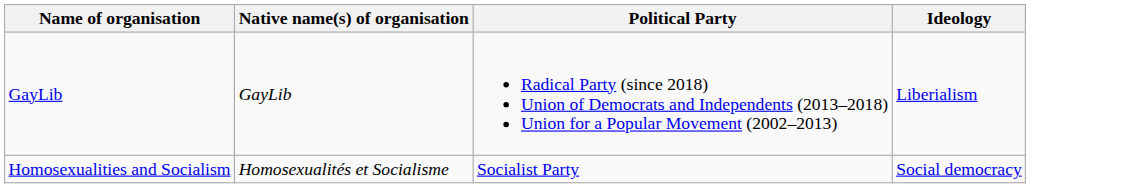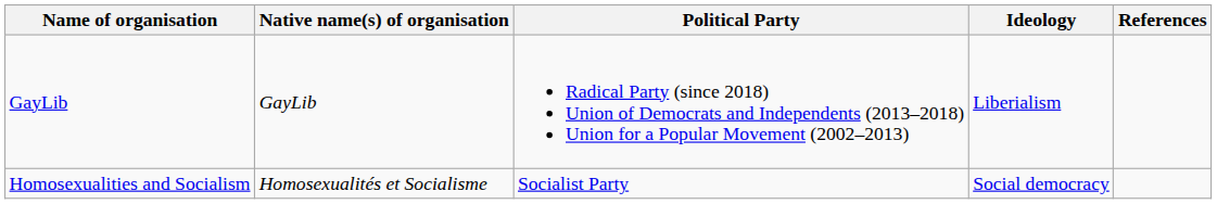 <table class="wikitable">
 <tr>
 <th>Name of organisation</th>
 <th>Native name(s) of organisation</th>
 <th>Political Party</th>
 <th>Ideology</th>
+<th>References</th>
 </tr>
 <tr>
 <td><a href='#'>GayLib</a></td>
 <td><em>GayLib</em></td>
 <td><br><ul><li><a href='#'>Radical Party</a> (since 2018)</li><li><a href='#'>Union of Democrats and Independents</a> (2013–2018)</li><li><a href='#'>Union for a Popular Movement</a> (2002–2013)</li></ul></td>
 <td><a href='#'>Liberialism</a></td>
+<td></td>
 </tr>
 <tr>
 <td><a href='#'>Homosexualities and Socialism</a></td>
 <td><em>Homosexualités et Socialisme</em></td>
 <td><a href='#'>Socialist Party</a></td>
 <td><a href='#'>Social democracy</a></td>
+<td></td>
 </tr>
 </table>
